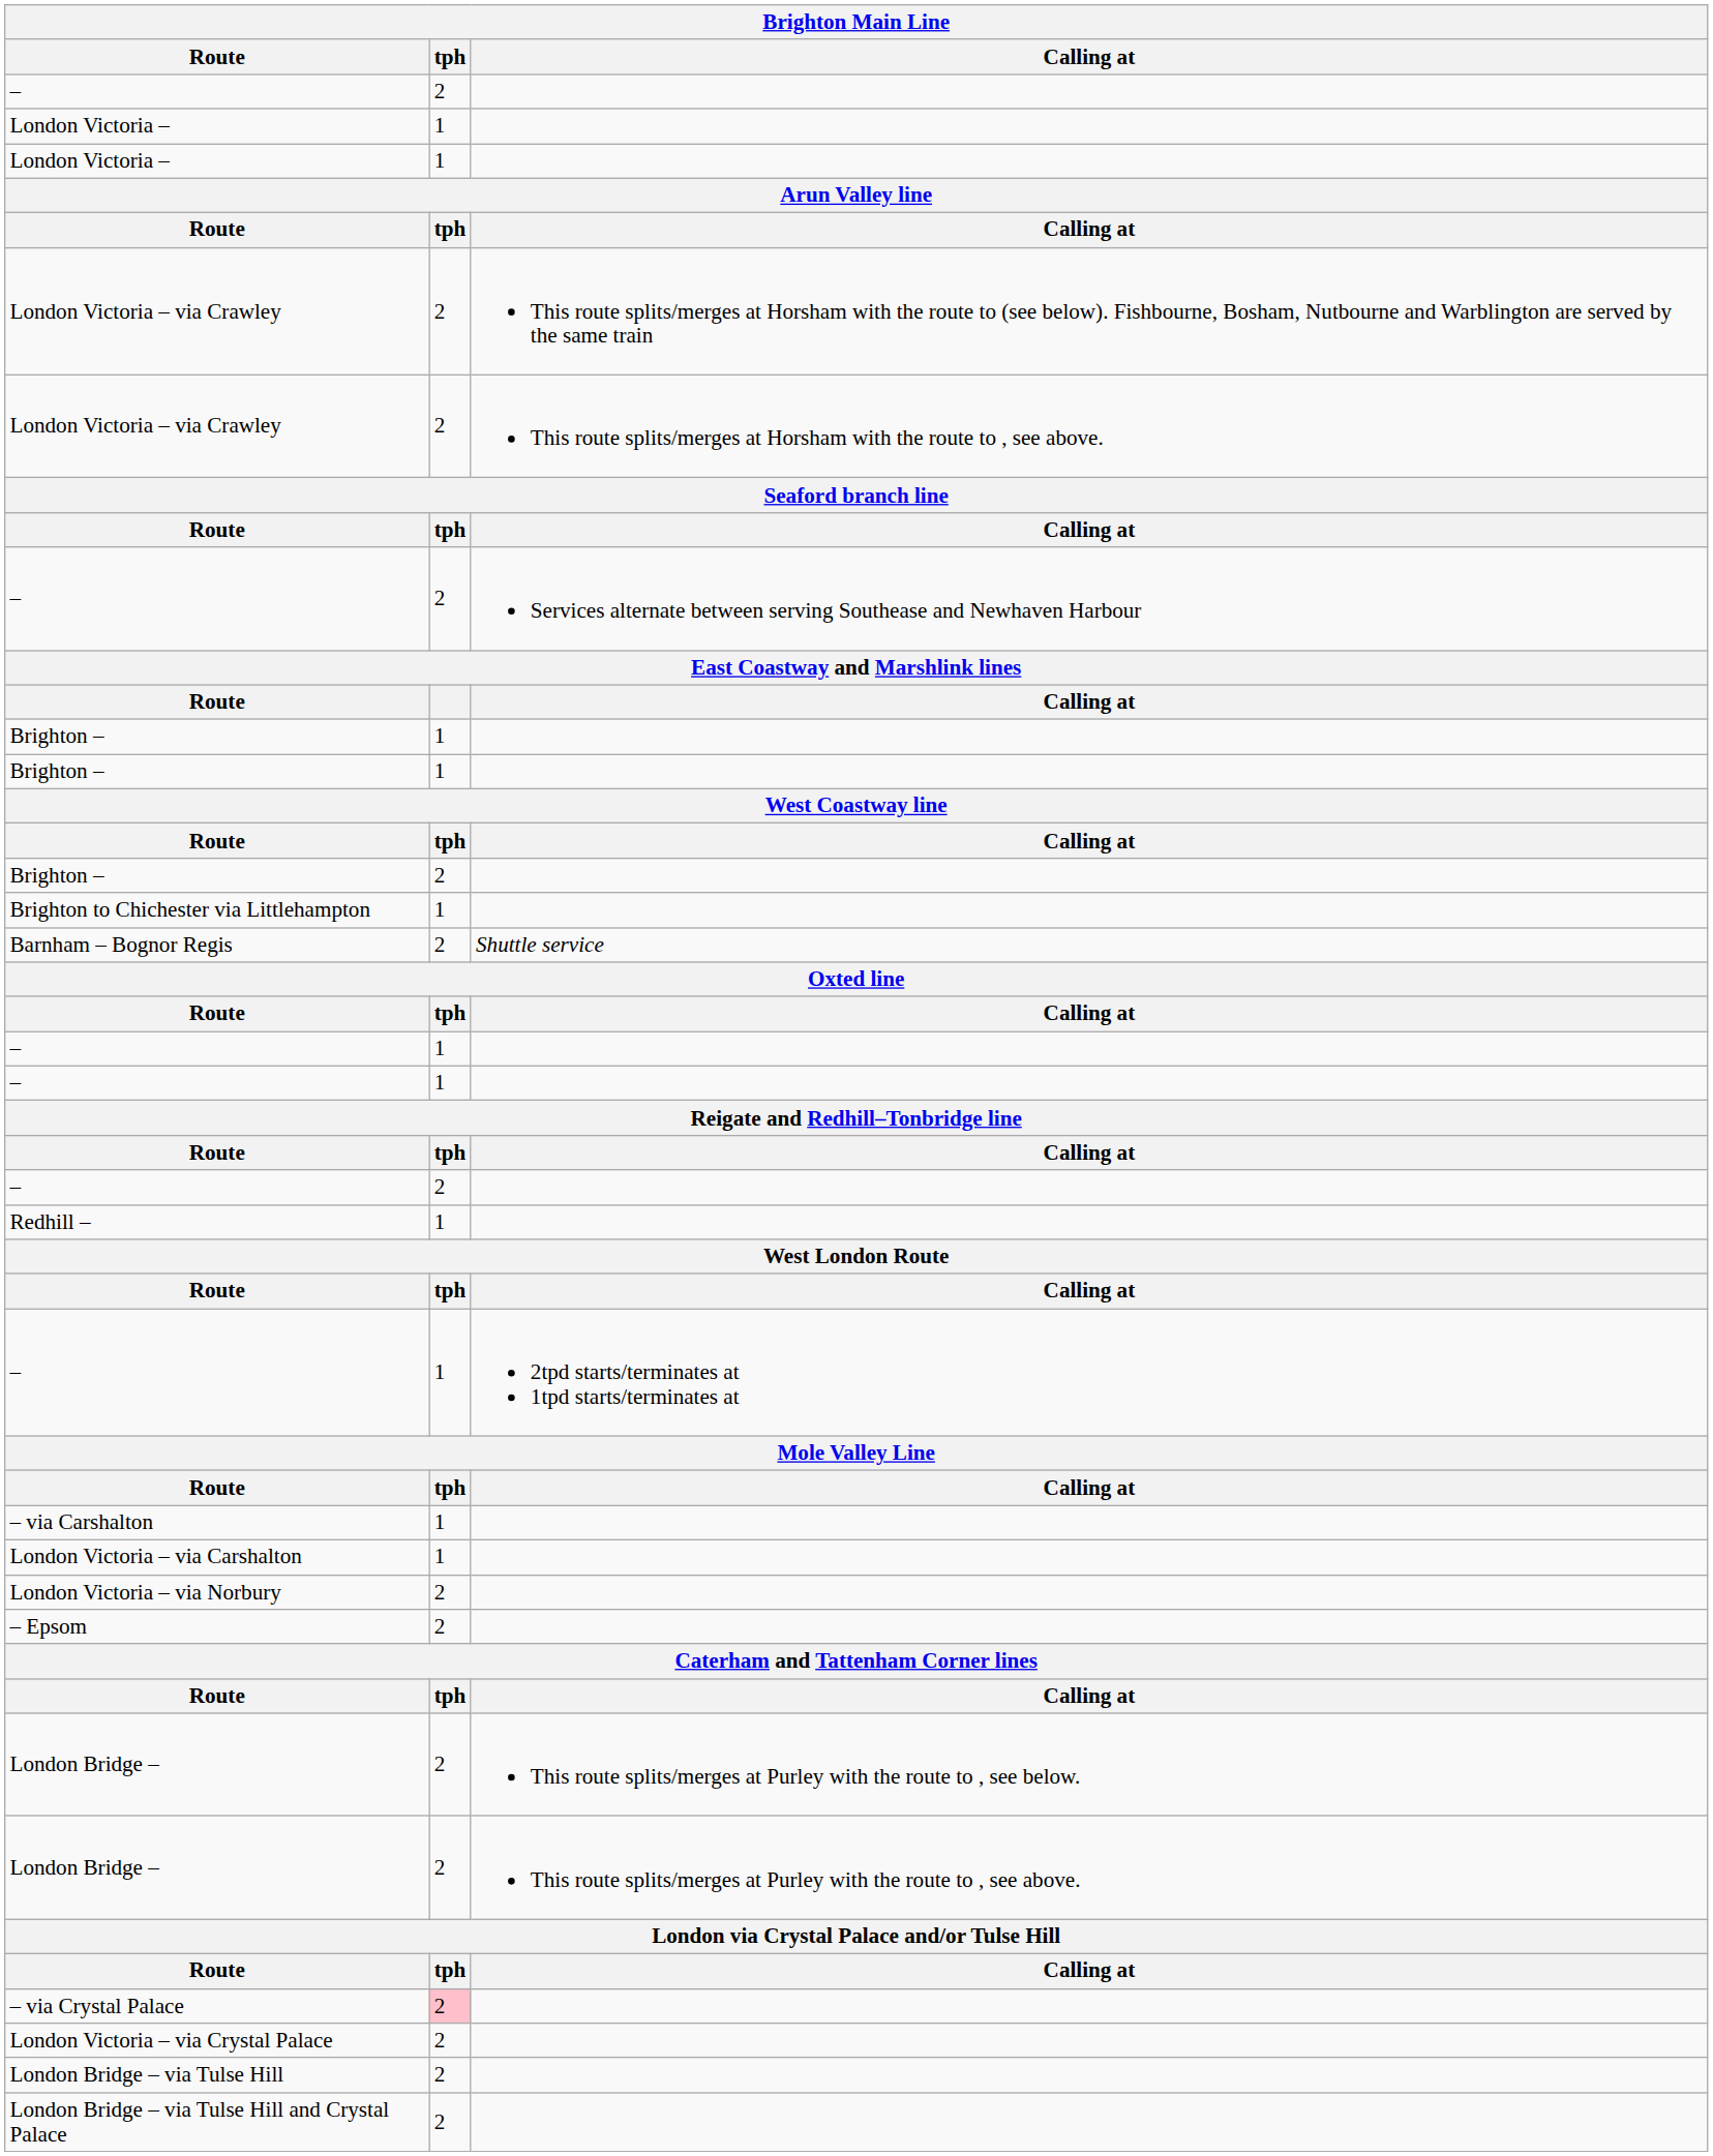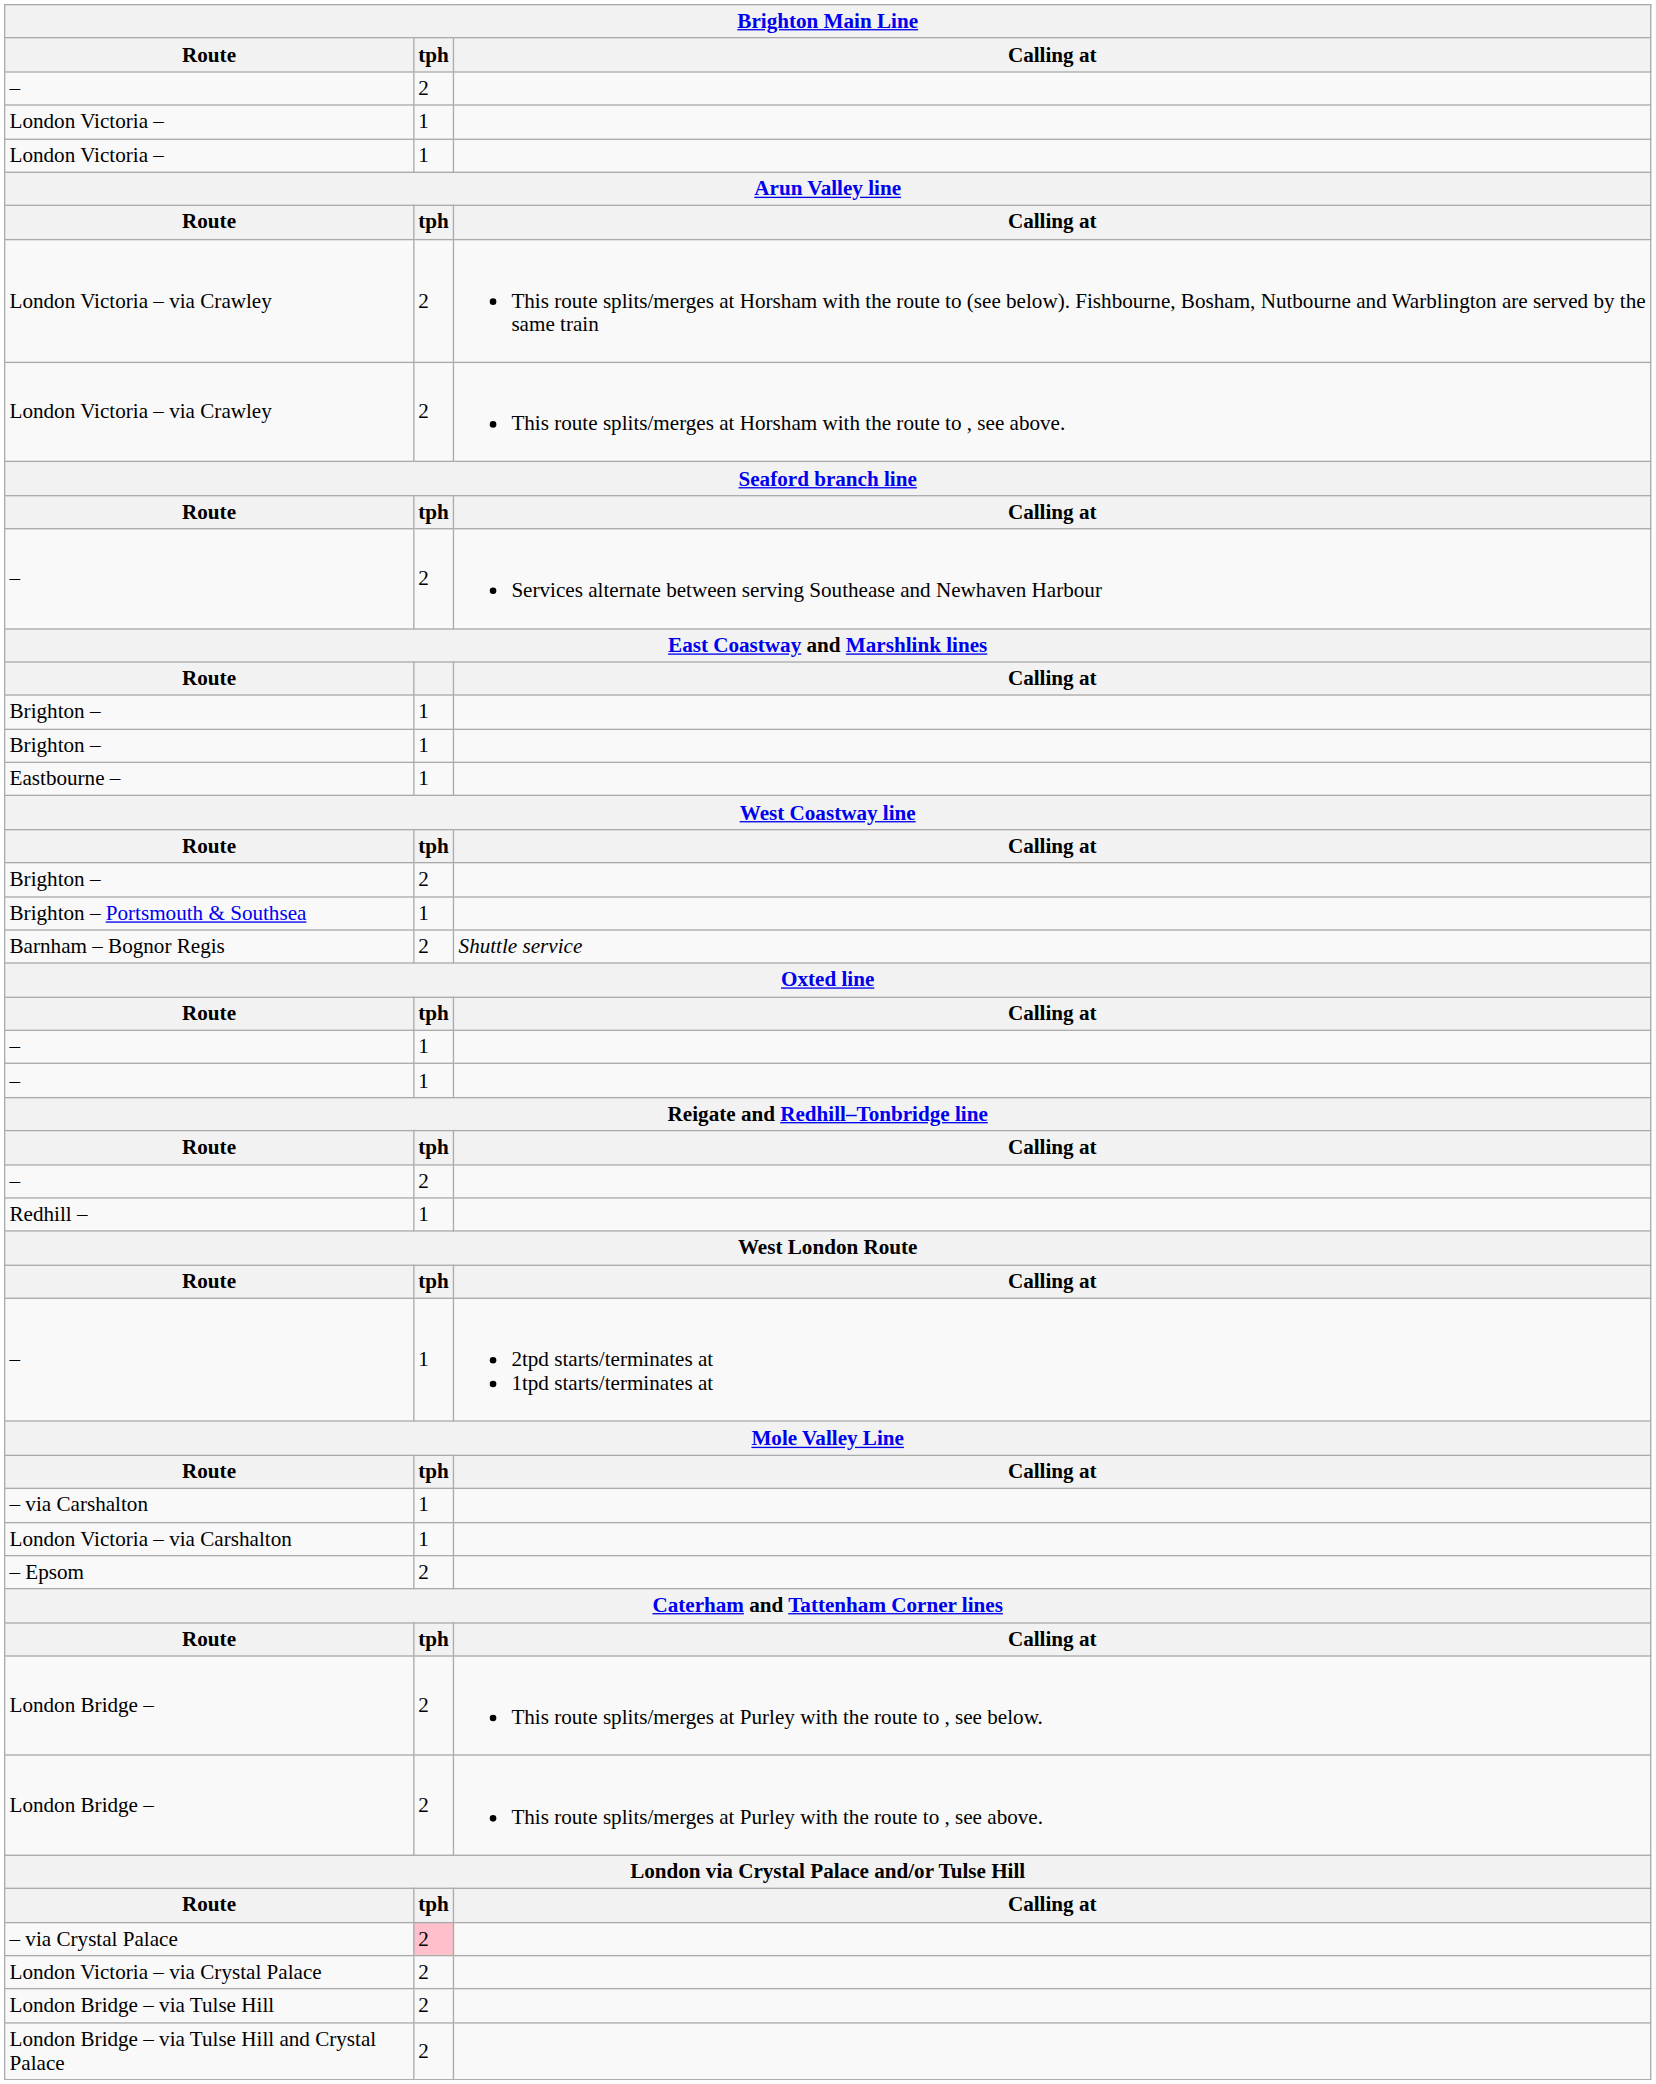 <table class="wikitable">
 <tr>
 <th colspan="3"><a href='#'>Brighton Main Line</a></th>
 </tr>
 <tr>
 <th>Route</th>
 <th>tph</th>
 <th>Calling at</th>
 </tr>
 <tr>
 <td> – </td>
 <td>2</td>
 <td></td>
 </tr>
 <tr>
 <td>London Victoria – </td>
 <td>1</td>
 <td></td>
 </tr>
 <tr>
 <td>London Victoria – </td>
 <td>1</td>
 <td></td>
 </tr>
 <tr>
 <th colspan="3"><a href='#'>Arun Valley line</a></th>
 </tr>
 <tr>
 <th>Route</th>
 <th>tph</th>
 <th>Calling at</th>
 </tr>
 <tr>
 <td>London Victoria –  via Crawley</td>
 <td>2</td>
 <td><br><ul><li>This route splits/merges at Horsham with the route to  (see below). Fishbourne, Bosham, Nutbourne and Warblington are served by the same train</li></ul></td>
 </tr>
 <tr>
 <td>London Victoria –  via Crawley</td>
 <td>2</td>
 <td><br><ul><li>This route splits/merges at Horsham with the route to , see above.</li></ul></td>
 </tr>
 <tr>
 <th colspan="3"><a href='#'>Seaford branch line</a></th>
 </tr>
 <tr>
 <th>Route</th>
 <th>tph</th>
 <th>Calling at</th>
 </tr>
 <tr>
 <td> – </td>
 <td>2</td>
 <td><br><ul><li>Services alternate between serving Southease and Newhaven Harbour</li></ul></td>
 </tr>
 <tr>
 <th colspan="3"><a href='#'>East Coastway</a> and <a href='#'>Marshlink lines</a></th>
 </tr>
 <tr>
 <th>Route</th>
 <th></th>
 <th>Calling at</th>
 </tr>
 <tr>
 <td>Brighton – </td>
 <td>1</td>
 <td></td>
 </tr>
 <tr>
 <td>Brighton – </td>
 <td>1</td>
 <td></td>
 </tr>
 <tr>
+<td>Eastbourne – </td>
+<td>1</td>
+<td></td>
+</tr>
+<tr>
 <th colspan="3"><a href='#'>West Coastway line</a></th>
 </tr>
 <tr>
 <th>Route</th>
 <th>tph</th>
 <th>Calling at</th>
 </tr>
 <tr>
 <td>Brighton – </td>
 <td>2</td>
 <td></td>
 </tr>
 <tr>
-<td>Brighton to Chichester via Littlehampton</td>
+<td>Brighton – <a href='#'>Portsmouth & Southsea</a></td>
 <td>1</td>
 <td></td>
 </tr>
 <tr>
 <td>Barnham – Bognor Regis</td>
 <td>2</td>
 <td><em>Shuttle service</em></td>
 </tr>
 <tr>
 <th colspan="3"><a href='#'>Oxted line</a></th>
 </tr>
 <tr>
 <th>Route</th>
 <th>tph</th>
 <th>Calling at</th>
 </tr>
 <tr>
 <td> – </td>
 <td>1</td>
 <td></td>
 </tr>
 <tr>
 <td> – </td>
 <td>1</td>
 <td></td>
 </tr>
 <tr>
 <th colspan="3">Reigate and <a href='#'>Redhill–Tonbridge line</a></th>
 </tr>
 <tr>
 <th>Route</th>
 <th>tph</th>
 <th>Calling at</th>
 </tr>
 <tr>
 <td> – </td>
 <td>2</td>
 <td></td>
 </tr>
 <tr>
 <td>Redhill – </td>
 <td>1</td>
 <td></td>
 </tr>
 <tr>
 <th colspan="3">West London Route</th>
 </tr>
 <tr>
 <th>Route</th>
 <th>tph</th>
 <th>Calling at</th>
 </tr>
 <tr>
 <td> – </td>
 <td>1</td>
 <td><br><ul><li>2tpd starts/terminates at </li><li>1tpd starts/terminates at </li></ul></td>
 </tr>
 <tr>
 <th colspan="3"><a href='#'>Mole Valley Line</a></th>
 </tr>
 <tr>
 <th>Route</th>
 <th>tph</th>
 <th>Calling at</th>
 </tr>
 <tr>
 <td> –  via Carshalton</td>
 <td>1</td>
 <td></td>
 </tr>
 <tr>
 <td>London Victoria –  via Carshalton</td>
 <td>1</td>
 <td></td>
 </tr>
 <tr>
-<td>London Victoria –  via Norbury</td>
-<td>2</td>
-<td></td>
-</tr>
-<tr>
 <td> – Epsom</td>
 <td>2</td>
 <td></td>
 </tr>
 <tr>
 <th colspan="3"><a href='#'>Caterham</a> and <a href='#'>Tattenham Corner lines</a></th>
 </tr>
 <tr>
 <th>Route</th>
 <th>tph</th>
 <th>Calling at</th>
 </tr>
 <tr>
 <td>London Bridge – </td>
 <td>2</td>
 <td><br><ul><li>This route splits/merges at Purley with the route to , see below.</li></ul></td>
 </tr>
 <tr>
 <td>London Bridge – </td>
 <td>2</td>
 <td><br><ul><li>This route splits/merges at Purley with the route to , see above.</li></ul></td>
 </tr>
 <tr>
 <th colspan="3">London via Crystal Palace and/or Tulse Hill</th>
 </tr>
 <tr>
 <th>Route</th>
 <th>tph</th>
 <th>Calling at</th>
 </tr>
 <tr>
 <td> –  via Crystal Palace</td>
 <td style="background: pink;">2</td>
 <td></td>
 </tr>
 <tr>
 <td>London Victoria –  via Crystal Palace</td>
 <td>2</td>
 <td></td>
 </tr>
 <tr>
 <td>London Bridge –  via Tulse Hill</td>
 <td>2</td>
 <td></td>
 </tr>
 <tr>
 <td>London Bridge –  via Tulse Hill and Crystal Palace</td>
 <td>2</td>
 <td></td>
 </tr>
 </table>
